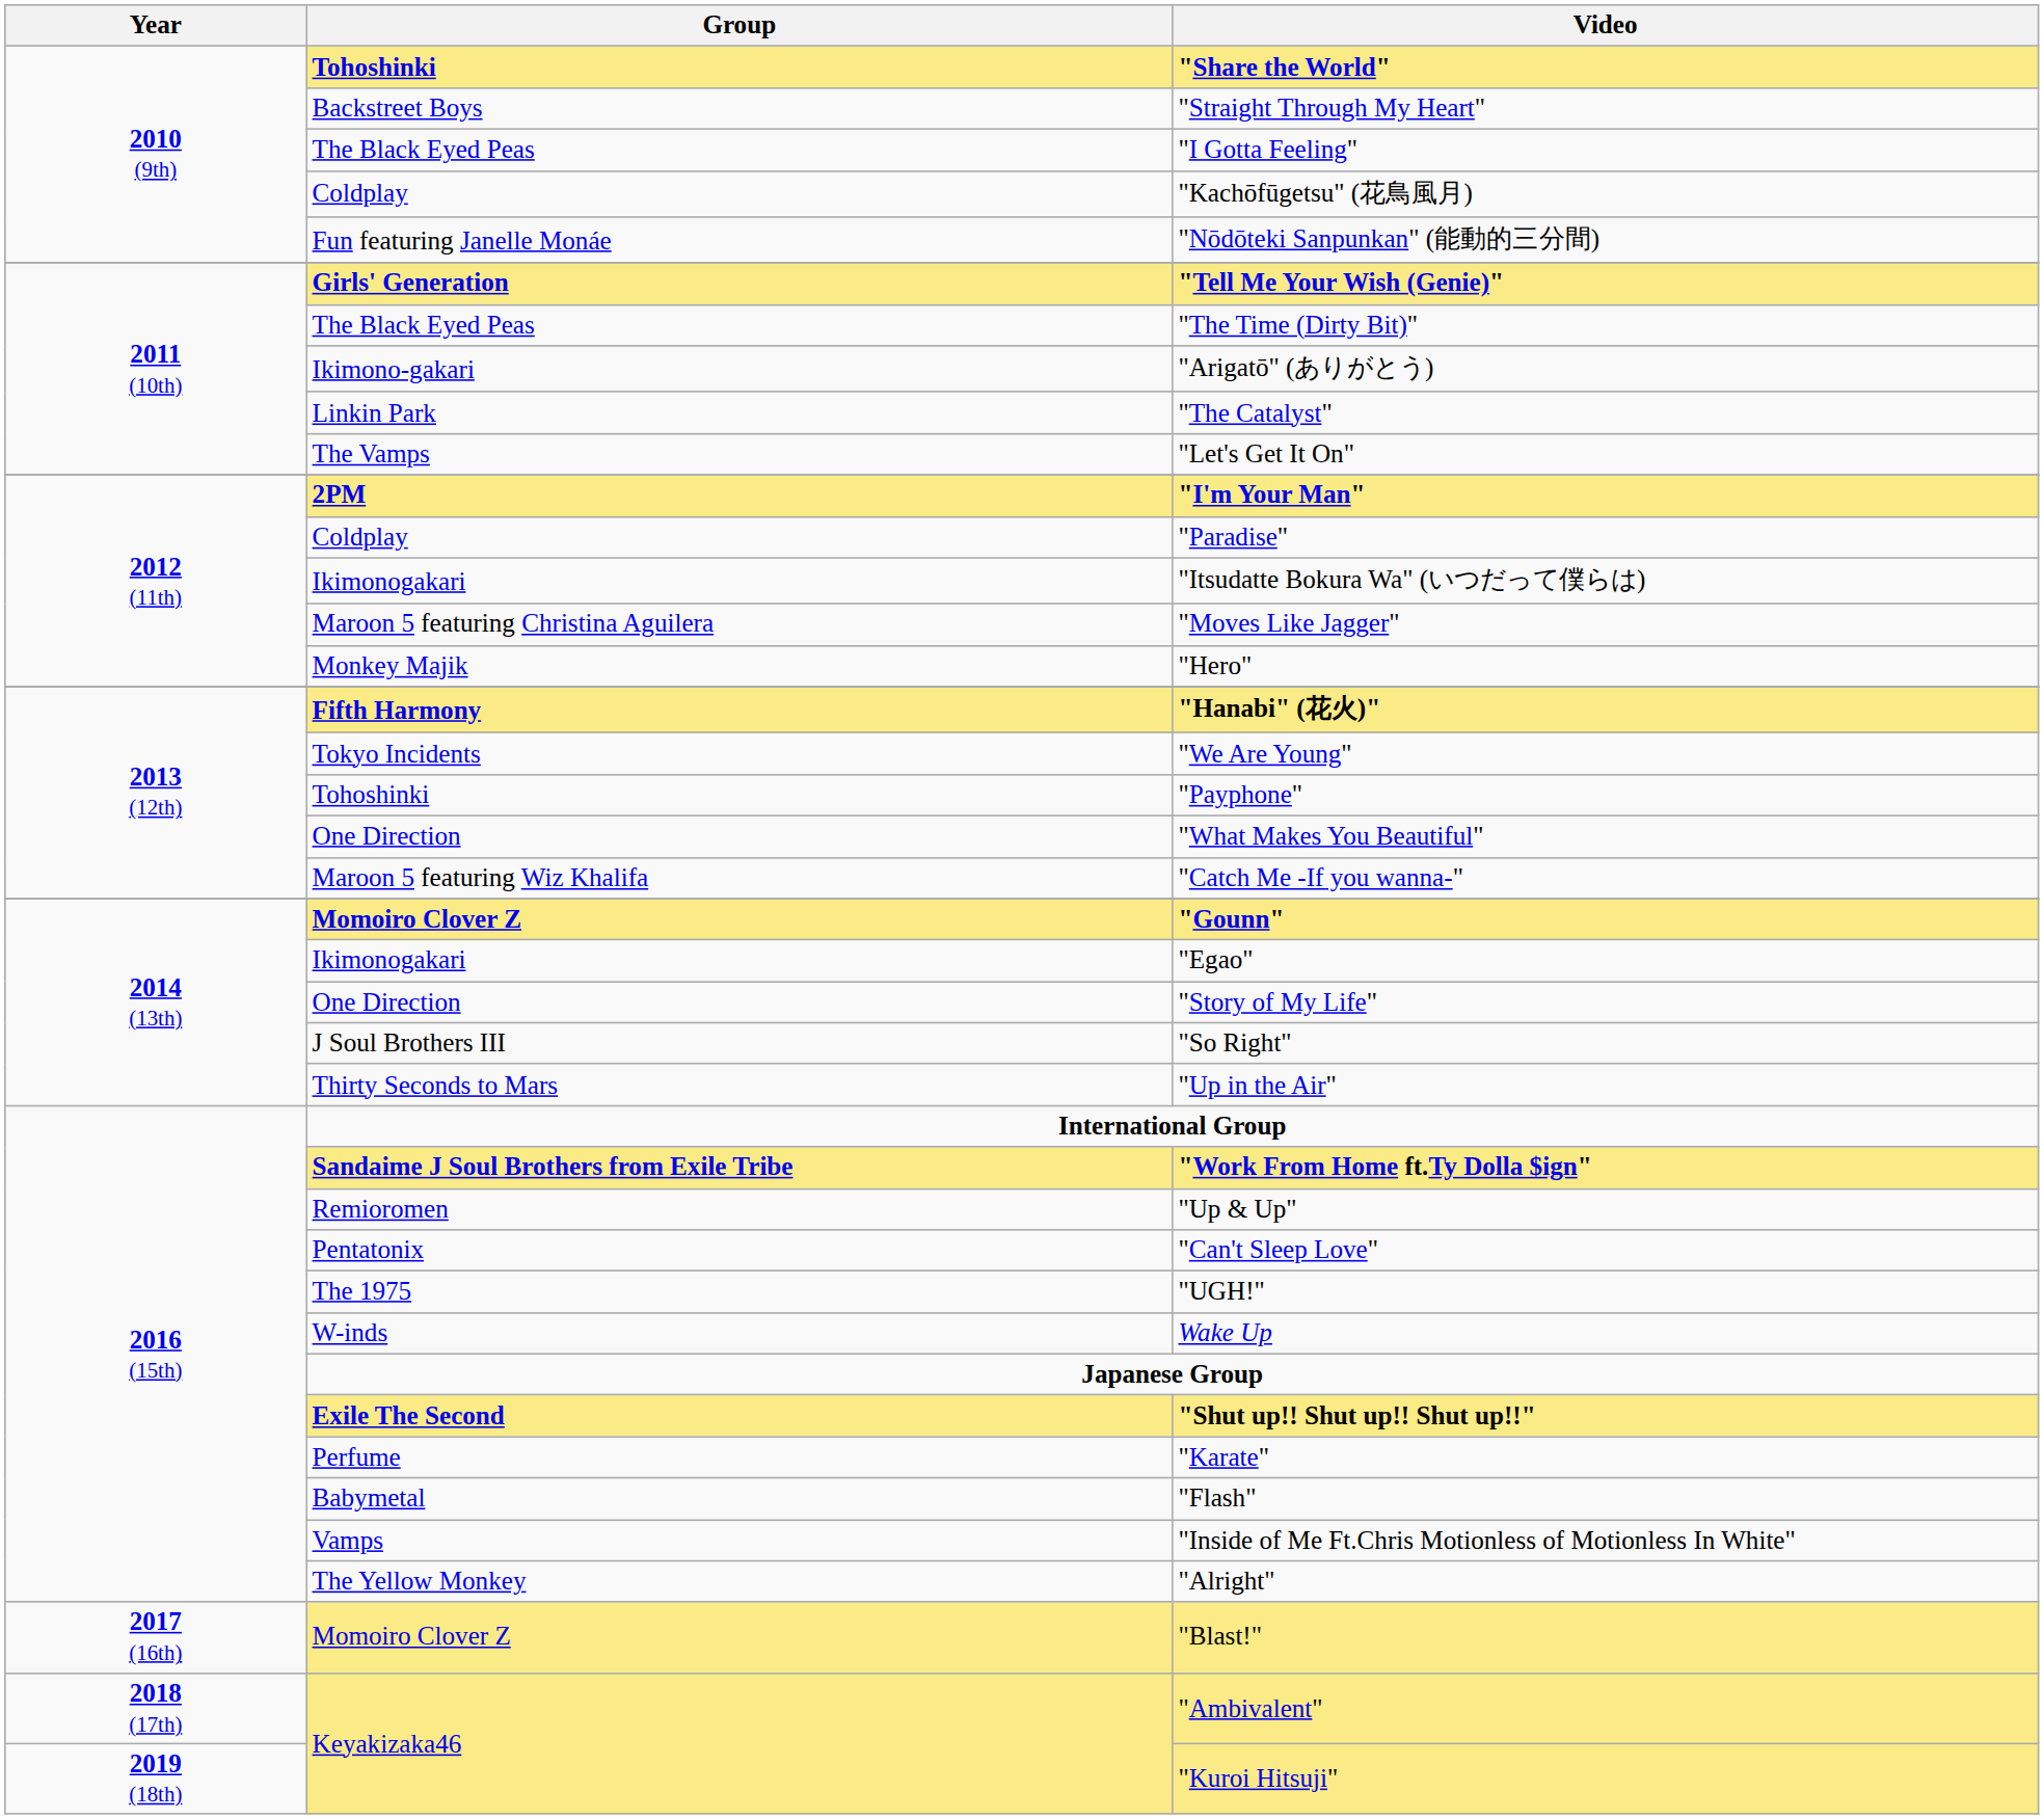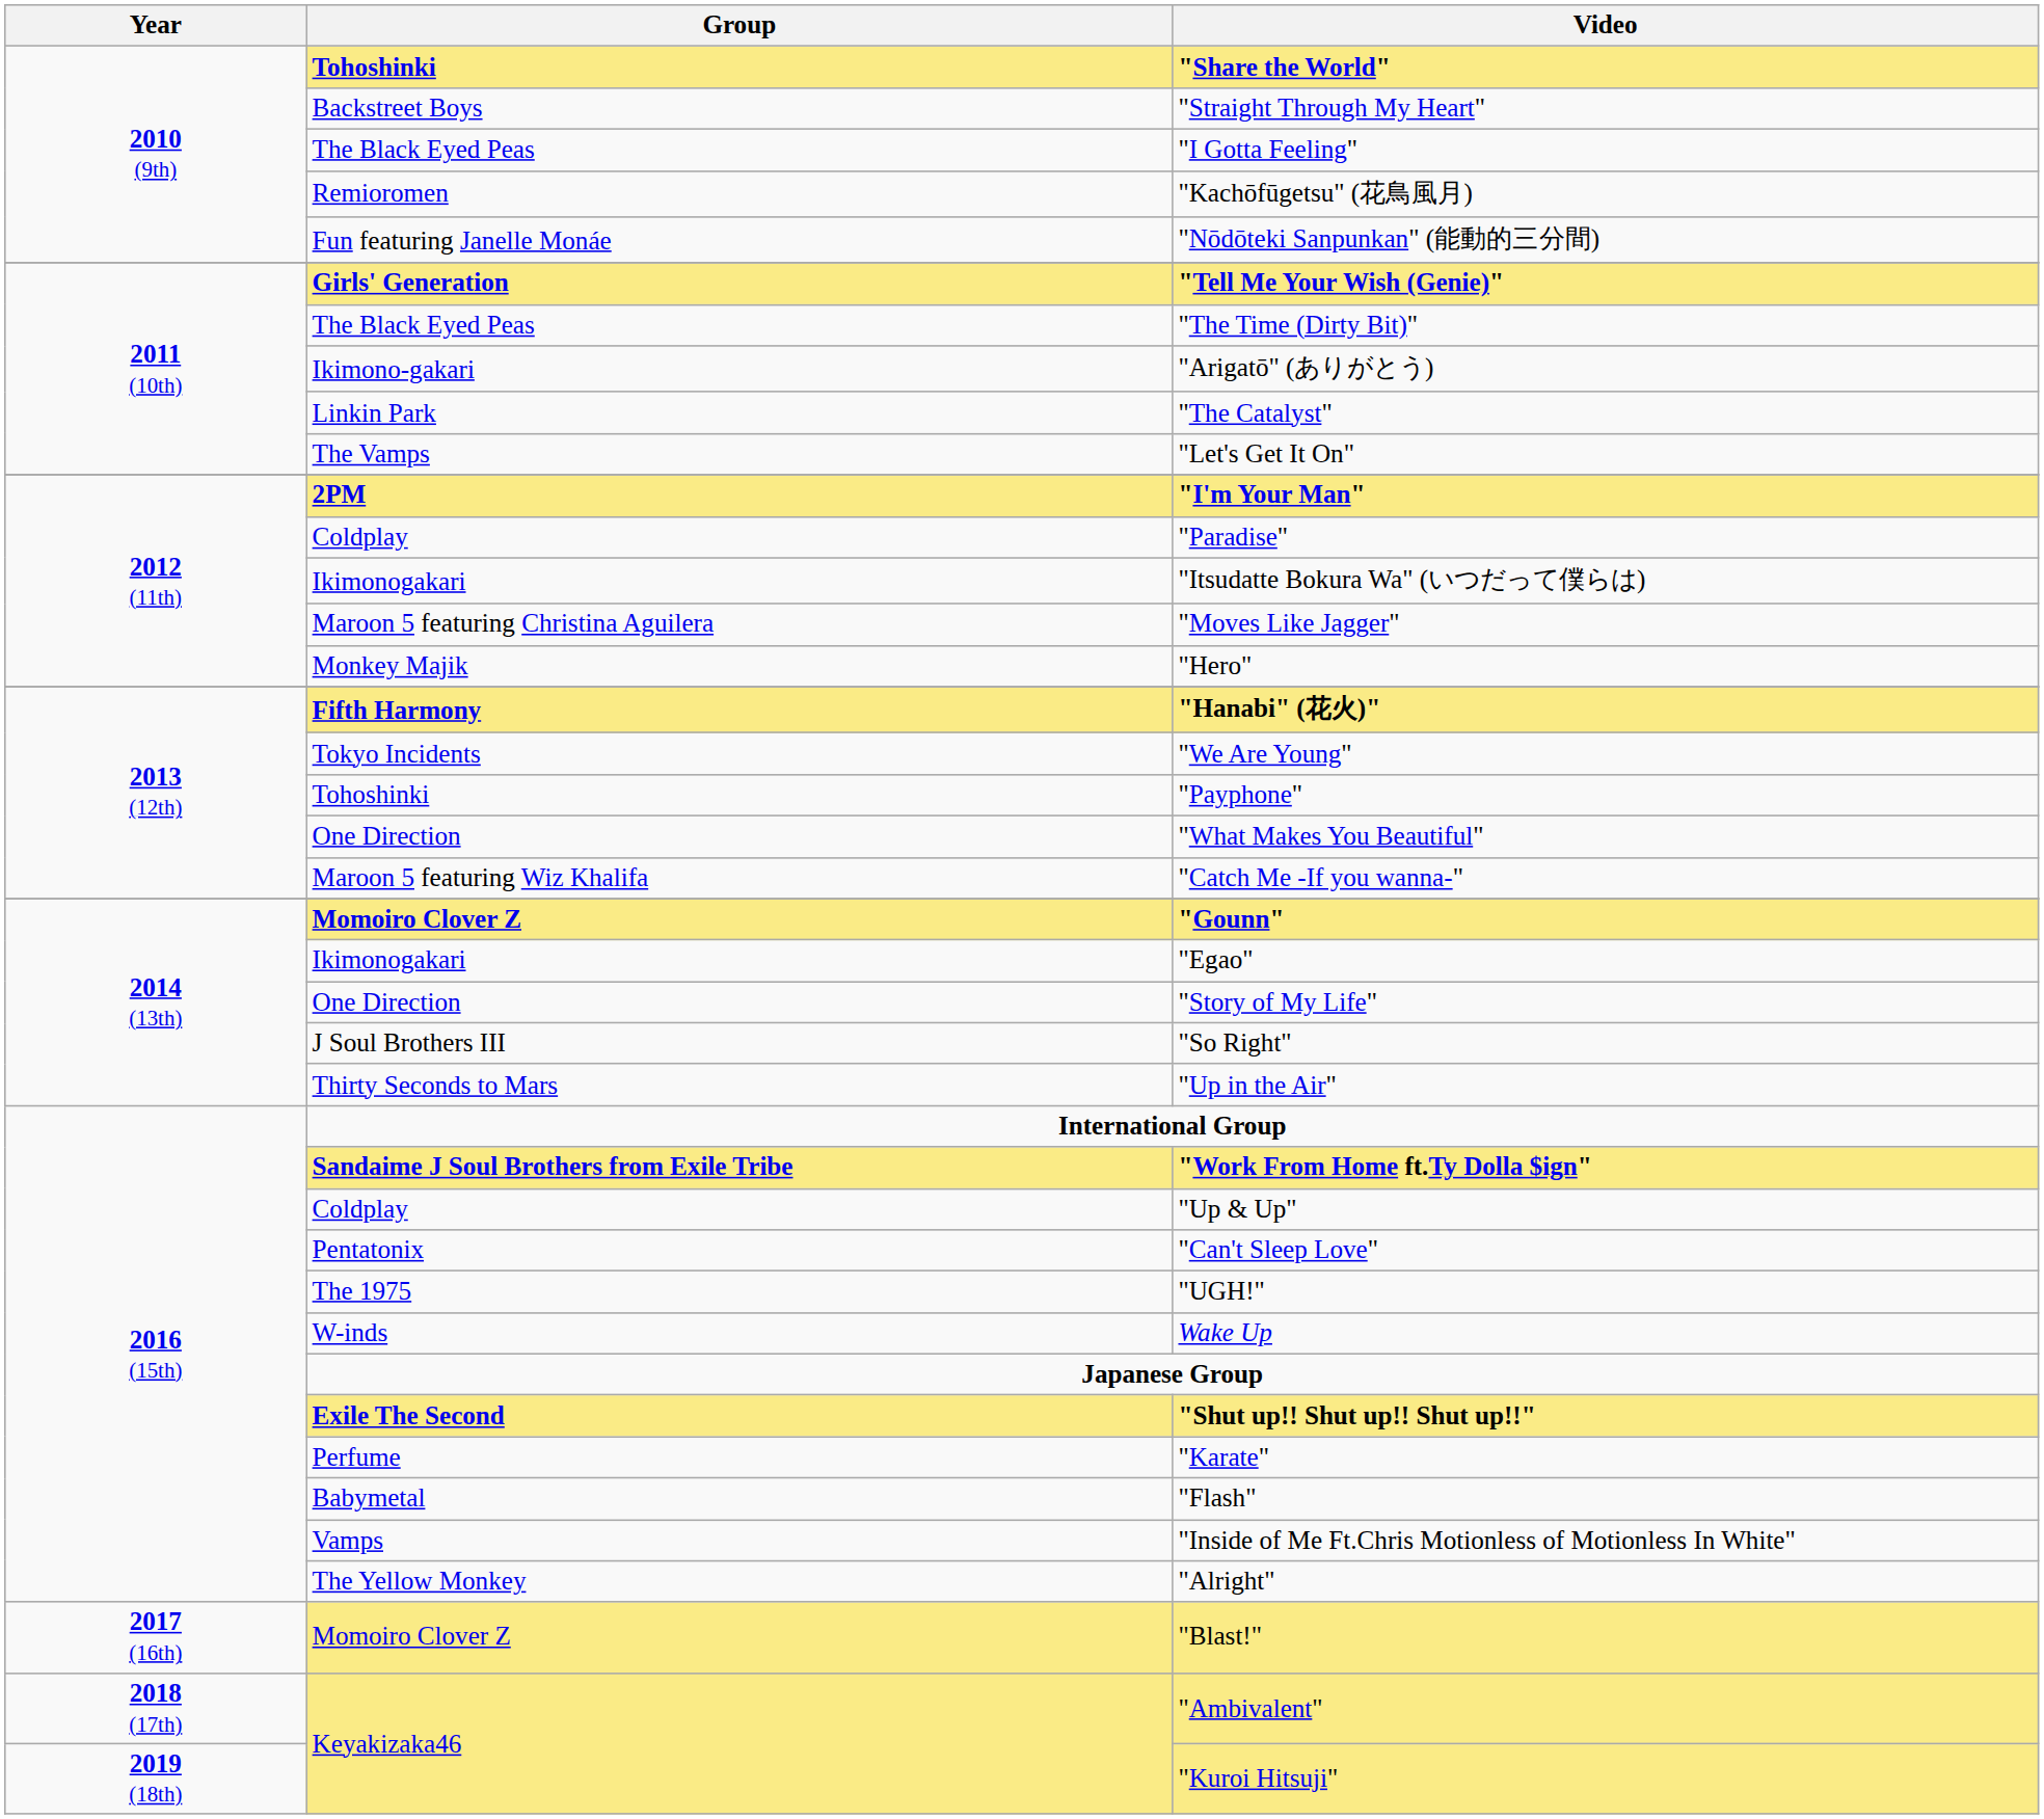 <table class="sortable wikitable">
 <tr>
 <th width="8%">Year</th>
 <th width="23%">Group</th>
 <th width="23%">Video</th>
 </tr>
 <tr>
 <td rowspan=5 style="text-align:center"><strong><a href='#'>2010</a></strong><br><small><a href='#'>(9th)</a></small></td>
 <td style="background:#FAEB86"><strong><a href='#'>Tohoshinki</a></strong></td>
 <td style="background:#FAEB86"><strong>"<a href='#'>Share the World</a>"</strong></td>
 </tr>
 <tr>
 <td><a href='#'>Backstreet Boys</a></td>
 <td>"<a href='#'>Straight Through My Heart</a>"</td>
 </tr>
 <tr>
 <td><a href='#'>The Black Eyed Peas</a></td>
 <td>"<a href='#'>I Gotta Feeling</a>"</td>
 </tr>
 <tr>
-<td><a href='#'>Coldplay</a></td>
+<td><a href='#'>Remioromen</a></td>
 <td>"Kachōfūgetsu" (花鳥風月)</td>
 </tr>
 <tr>
 <td><a href='#'>Fun</a> featuring <a href='#'>Janelle Monáe</a></td>
 <td>"<a href='#'>Nōdōteki Sanpunkan</a>" (能動的三分間)</td>
 </tr>
 <tr>
 </tr>
 <tr>
 <td rowspan=5 style="text-align:center"><strong><a href='#'>2011</a></strong><br><small><a href='#'>(10th)</a></small></td>
 <td style="background:#FAEB86"><strong><a href='#'>Girls' Generation</a></strong></td>
 <td style="background:#FAEB86"><strong>"<a href='#'>Tell Me Your Wish (Genie)</a>"</strong></td>
 </tr>
 <tr>
 <td><a href='#'>The Black Eyed Peas</a></td>
 <td>"<a href='#'>The Time (Dirty Bit)</a>"</td>
 </tr>
 <tr>
 <td><a href='#'>Ikimono-gakari</a></td>
 <td>"Arigatō" (ありがとう)</td>
 </tr>
 <tr>
 <td><a href='#'>Linkin Park</a></td>
 <td>"<a href='#'>The Catalyst</a>"</td>
 </tr>
 <tr>
 <td><a href='#'>The Vamps</a></td>
 <td>"Let's Get It On"</td>
 </tr>
 <tr>
 </tr>
 <tr>
 <td rowspan=5 style="text-align:center"><strong><a href='#'>2012</a></strong><br><small><a href='#'>(11th)</a></small></td>
 <td style="background:#FAEB86"><strong><a href='#'>2PM</a></strong></td>
 <td style="background:#FAEB86"><strong>"<a href='#'>I'm Your Man</a>"</strong></td>
 </tr>
 <tr>
 <td><a href='#'>Coldplay</a></td>
 <td>"<a href='#'>Paradise</a>"</td>
 </tr>
 <tr>
 <td><a href='#'>Ikimonogakari</a></td>
 <td>"Itsudatte Bokura Wa" (いつだって僕らは)</td>
 </tr>
 <tr>
 <td><a href='#'>Maroon 5</a> featuring <a href='#'>Christina Aguilera</a></td>
 <td>"<a href='#'>Moves Like Jagger</a>"</td>
 </tr>
 <tr>
 <td><a href='#'>Monkey Majik</a></td>
 <td>"Hero"</td>
 </tr>
 <tr>
 </tr>
 <tr>
 <td rowspan=5 style="text-align:center"><strong><a href='#'>2013</a></strong><br><small><a href='#'>(12th)</a></small></td>
 <td style="background:#FAEB86"><strong><a href='#'>Fifth Harmony</a></strong></td>
 <td style="background:#FAEB86"><strong>"Hanabi" (花火)"</strong></td>
 </tr>
 <tr>
 <td><a href='#'>Tokyo Incidents</a></td>
 <td>"<a href='#'>We Are Young</a>"</td>
 </tr>
 <tr>
 <td><a href='#'>Tohoshinki</a></td>
 <td>"<a href='#'>Payphone</a>"</td>
 </tr>
 <tr>
 <td><a href='#'>One Direction</a></td>
 <td>"<a href='#'>What Makes You Beautiful</a>"</td>
 </tr>
 <tr>
 <td><a href='#'>Maroon 5</a> featuring <a href='#'>Wiz Khalifa</a></td>
 <td>"<a href='#'>Catch Me -If you wanna-</a>"</td>
 </tr>
 <tr>
 </tr>
 <tr>
 <td rowspan=5 style="text-align:center"><strong><a href='#'>2014</a></strong><br><small><a href='#'>(13th)</a></small></td>
 <td style="background:#FAEB86"><strong><a href='#'>Momoiro Clover Z</a></strong></td>
 <td style="background:#FAEB86"><strong>"<a href='#'>Gounn</a>"</strong></td>
 </tr>
 <tr>
 <td><a href='#'>Ikimonogakari</a></td>
 <td>"Egao"</td>
 </tr>
 <tr>
 <td><a href='#'>One Direction</a></td>
 <td>"<a href='#'>Story of My Life</a>"</td>
 </tr>
 <tr>
 <td>J Soul Brothers III</td>
 <td>"So Right"</td>
 </tr>
 <tr>
 <td><a href='#'>Thirty Seconds to Mars</a></td>
 <td>"<a href='#'>Up in the Air</a>"</td>
 </tr>
 <tr>
 <td rowspan=12 style="text-align:center"><strong><a href='#'>2016</a></strong><br><small><a href='#'>(15th)</a></small></td>
 <td colspan="2" align="center"><strong>International Group</strong></td>
 </tr>
 <tr>
 <td style="background:#FAEB86"><strong><a href='#'>Sandaime J Soul Brothers from Exile Tribe</a></strong></td>
 <td style="background:#FAEB86"><strong>"<a href='#'>Work From Home</a> ft.<a href='#'>Ty Dolla $ign</a>"</strong></td>
 </tr>
 <tr>
-<td><a href='#'>Remioromen</a></td>
+<td><a href='#'>Coldplay</a></td>
 <td>"Up & Up"</td>
 </tr>
 <tr>
 <td><a href='#'>Pentatonix</a></td>
 <td>"<a href='#'>Can't Sleep Love</a>"</td>
 </tr>
 <tr>
 <td><a href='#'>The 1975</a></td>
 <td>"UGH!"</td>
 </tr>
 <tr>
 <td><a href='#'>W-inds</a></td>
 <td><a href='#'><em>Wake Up</em></a></td>
 </tr>
 <tr>
 <td colspan="2" align="center"><strong>Japanese Group</strong></td>
 </tr>
 <tr>
 <td style="background:#FAEB86"><strong><a href='#'>Exile The Second</a></strong></td>
 <td style="background:#FAEB86"><strong>"Shut up!! Shut up!! Shut up!!"</strong></td>
 </tr>
 <tr>
 <td><a href='#'>Perfume</a></td>
 <td>"<a href='#'>Karate</a>"</td>
 </tr>
 <tr>
 <td><a href='#'>Babymetal</a></td>
 <td>"Flash"</td>
 </tr>
 <tr>
 <td><a href='#'>Vamps</a></td>
 <td>"Inside of Me Ft.Chris Motionless of Motionless In White"</td>
 </tr>
 <tr>
 <td><a href='#'>The Yellow Monkey</a></td>
 <td>"Alright"</td>
 </tr>
 <tr>
 <td style="text-align:center"><strong><a href='#'>2017</a></strong><br><small><a href='#'>(16th)</a></small></td>
 <td style="background:#FAEB86"><a href='#'>Momoiro Clover Z</a></td>
 <td style="background:#FAEB86">"Blast!"</td>
 </tr>
 <tr>
 <td style="text-align:center"><strong><a href='#'>2018</a></strong><br><small><a href='#'>(17th)</a></small></td>
 <td rowspan=2 style="background:#FAEB86"><a href='#'>Keyakizaka46</a></td>
 <td style="background:#FAEB86">"<a href='#'>Ambivalent</a>"</td>
 </tr>
 <tr>
 <td style="text-align:center"><strong><a href='#'>2019</a></strong><br><small><a href='#'>(18th)</a></small></td>
 <td style="background:#FAEB86">"<a href='#'>Kuroi Hitsuji</a>"</td>
 </tr>
 </table>
